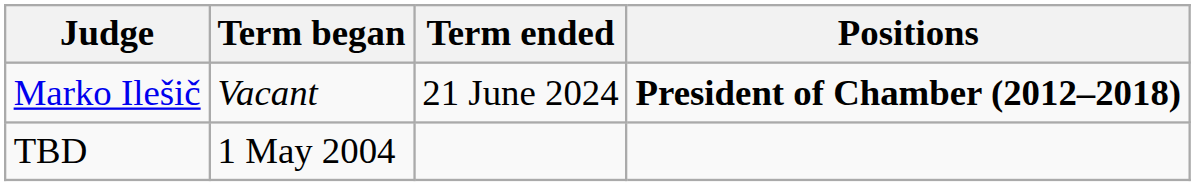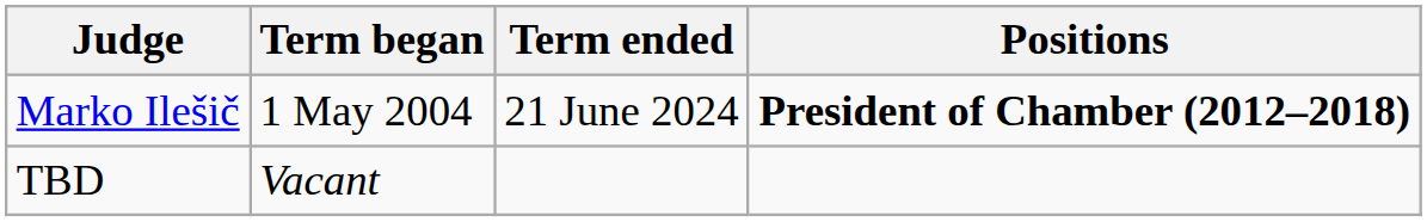 <table class="wikitable">
 <tr>
 <th>Judge</th>
 <th>Term began</th>
 <th>Term ended</th>
 <th>Positions</th>
 </tr>
 <tr>
 <td><a href='#'>Marko Ilešič</a></td>
-<td><em>Vacant</em></td>
+<td>1 May 2004</td>
 <td>21 June 2024</td>
 <td><strong>President of Chamber (2012–2018)</strong></td>
 </tr>
 <tr>
 <td>TBD</td>
-<td>1 May 2004</td>
+<td><em>Vacant</em></td>
 <td></td>
 <td></td>
 </tr>
 </table>
